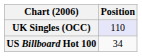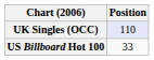 <table class="wikitable plainrowheaders" style="text-align:center">
 <tr>
 <th scope="col">Chart (2006)</th>
 <th scope="col">Position</th>
 </tr>
 <tr>
 <th scope="row">UK Singles (OCC)</th>
 <td style="background: lavender;">110</td>
 </tr>
 <tr>
 <th scope="row">US <em>Billboard</em> Hot 100</th>
-<td>34</td>
+<td>33</td>
 </tr>
 </table>
